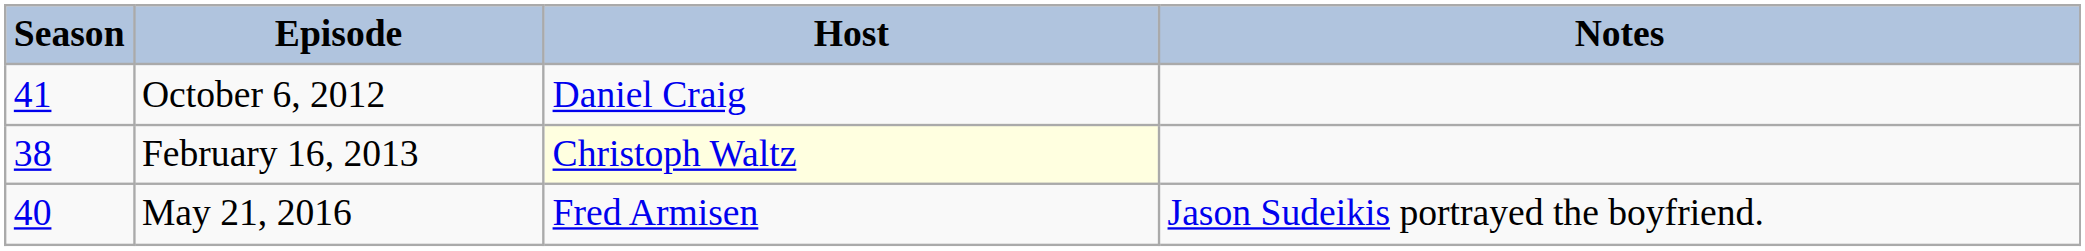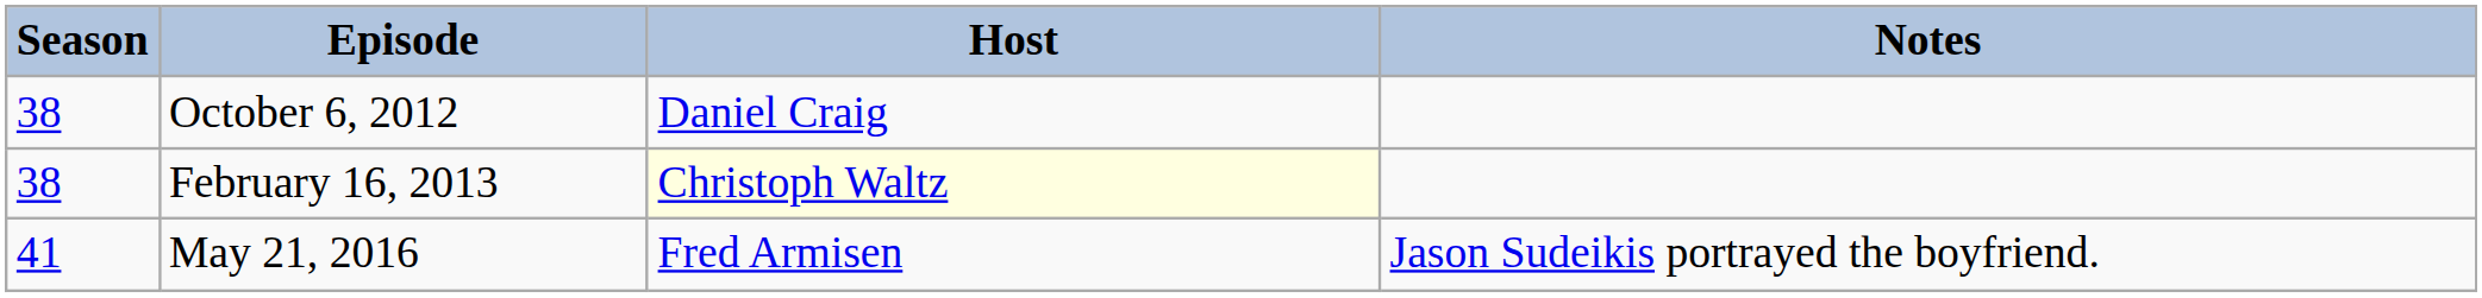 <table class="wikitable" style="width:100%;">
 <tr>
 <th style="background:#B0C4DE;" width="5%">Season</th>
 <th style="background:#B0C4DE;" width="20%">Episode</th>
 <th style="background:#B0C4DE;" width="30%">Host</th>
 <th style="background:#B0C4DE;" width="45%">Notes</th>
 </tr>
 <tr>
-<td><a href='#'>41</a></td>
+<td><a href='#'>38</a></td>
 <td>October 6, 2012</td>
 <td><a href='#'>Daniel Craig</a></td>
 <td></td>
 </tr>
 <tr>
 <td><a href='#'>38</a></td>
 <td>February 16, 2013</td>
 <td style="background: lightyellow;"><a href='#'>Christoph Waltz</a></td>
 <td></td>
 </tr>
 <tr>
-<td><a href='#'>40</a></td>
+<td><a href='#'>41</a></td>
 <td>May 21, 2016</td>
 <td><a href='#'>Fred Armisen</a></td>
 <td><a href='#'>Jason Sudeikis</a> portrayed the boyfriend.</td>
 </tr>
 </table>
